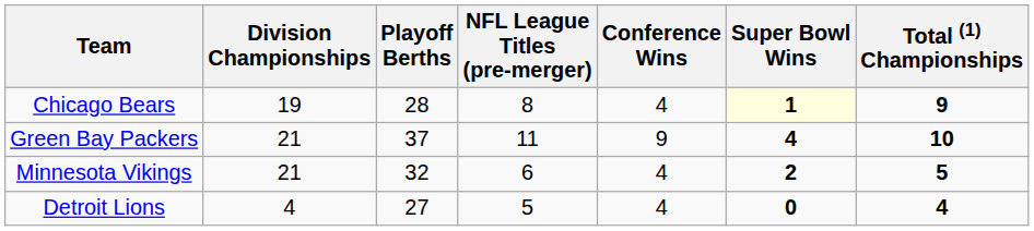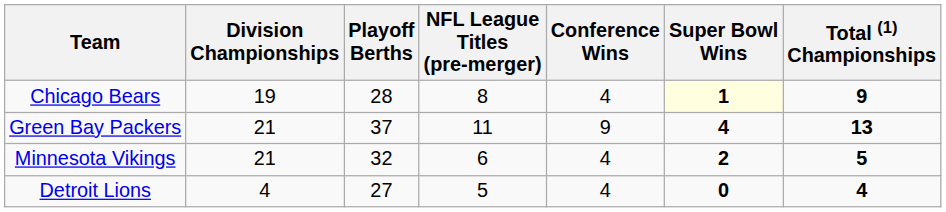 <table class="sortable wikitable" style="text-align:center;">
 <tr style="background:#efefef;">
 <th>Team</th>
 <th>Division <br> Championships</th>
 <th>Playoff<br> Berths</th>
 <th>NFL League<br>Titles<br>(pre-merger)</th>
 <th>Conference <br>Wins</th>
 <th>Super Bowl<br> Wins</th>
 <th>Total <sup>(1)</sup><br> Championships</th>
 </tr>
 <tr>
 <td><a href='#'>Chicago Bears</a></td>
 <td>19</td>
 <td>28</td>
 <td>8</td>
 <td>4</td>
 <td style="background: lightyellow; text-align:center;"><strong>1</strong></td>
 <td><strong>9</strong></td>
 </tr>
 <tr>
 <td><a href='#'>Green Bay Packers</a></td>
 <td>21</td>
 <td>37</td>
 <td>11</td>
 <td>9</td>
 <td style="text-align:center;"><strong>4</strong></td>
-<td><strong>10</strong></td>
+<td><strong>13</strong></td>
 </tr>
 <tr>
 <td><a href='#'>Minnesota Vikings</a></td>
 <td>21</td>
 <td>32</td>
 <td>6</td>
 <td>4</td>
 <td style="text-align:center;"><strong>2</strong></td>
 <td><strong>5</strong></td>
 </tr>
 <tr>
 <td><a href='#'>Detroit Lions</a></td>
 <td>4</td>
 <td>27</td>
 <td>5</td>
 <td>4</td>
 <td style="text-align:center;"><strong>0</strong></td>
 <td><strong>4</strong></td>
 </tr>
 </table>
